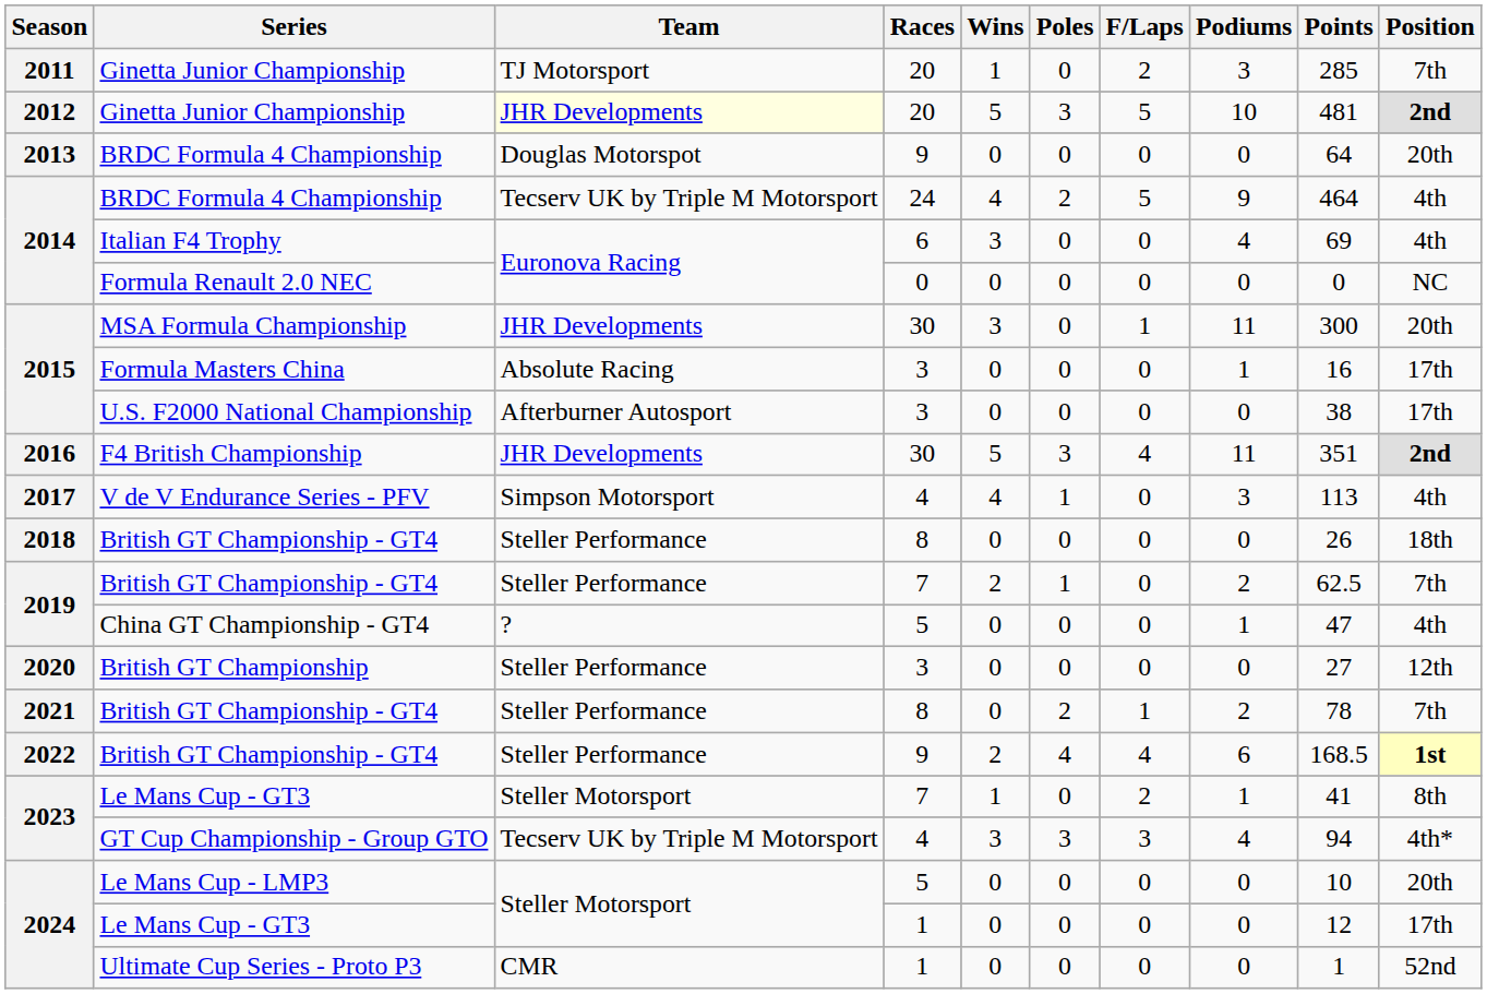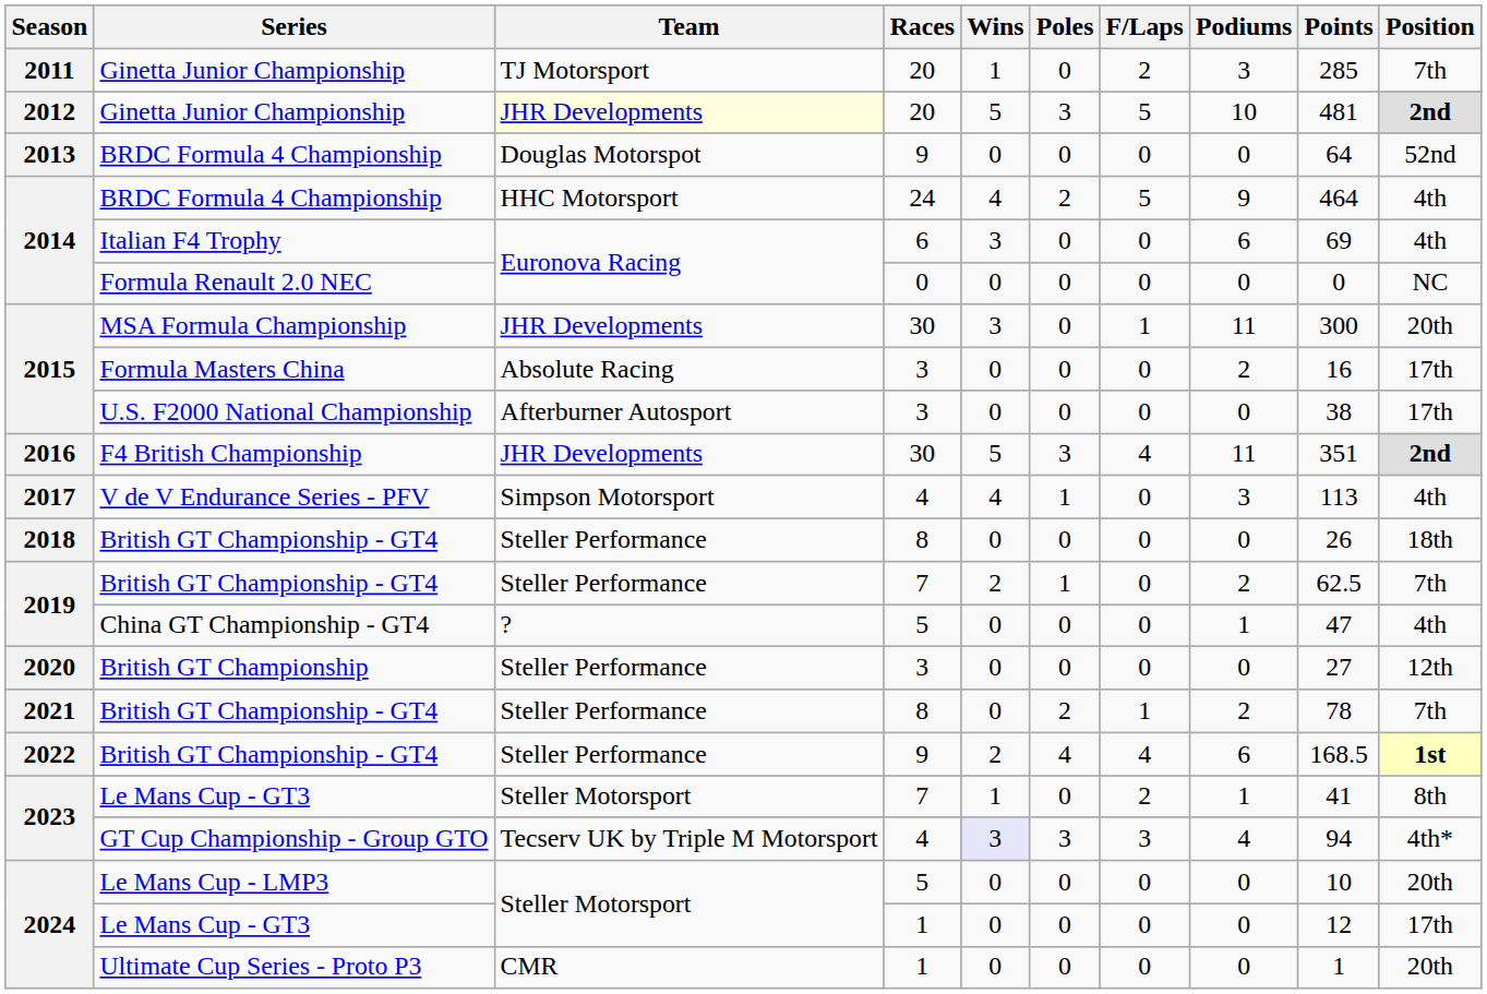 <table class="wikitable" style="font-size: 90%; text-align:center">
 <tr>
 <th>Season</th>
 <th>Series</th>
 <th>Team</th>
 <th>Races</th>
 <th>Wins</th>
 <th>Poles</th>
 <th>F/Laps</th>
 <th>Podiums</th>
 <th>Points</th>
 <th>Position</th>
 </tr>
 <tr>
 <th>2011</th>
 <td align=left><a href='#'>Ginetta Junior Championship</a></td>
 <td align=left>TJ Motorsport</td>
 <td>20</td>
 <td>1</td>
 <td>0</td>
 <td>2</td>
 <td>3</td>
 <td>285</td>
 <td>7th</td>
 </tr>
 <tr>
 <th>2012</th>
 <td align=left><a href='#'>Ginetta Junior Championship</a></td>
 <td align=left style="background: lightyellow;"><a href='#'>JHR Developments</a></td>
 <td>20</td>
 <td>5</td>
 <td>3</td>
 <td>5</td>
 <td>10</td>
 <td>481</td>
 <td style="background:#DFDFDF;"><strong>2nd</strong></td>
 </tr>
 <tr>
 <th>2013</th>
 <td align=left><a href='#'>BRDC Formula 4 Championship</a></td>
 <td align=left>Douglas Motorspot</td>
 <td>9</td>
 <td>0</td>
 <td>0</td>
 <td>0</td>
 <td>0</td>
 <td>64</td>
-<td>20th</td>
+<td>52nd</td>
 </tr>
 <tr>
 <th rowspan=3>2014</th>
 <td align=left><a href='#'>BRDC Formula 4 Championship</a></td>
-<td align=left nowrap>Tecserv UK by Triple M Motorsport</td>
+<td align=left>HHC Motorsport</td>
 <td>24</td>
 <td>4</td>
 <td>2</td>
 <td>5</td>
 <td>9</td>
 <td>464</td>
 <td>4th</td>
 </tr>
 <tr>
 <td align=left><a href='#'>Italian F4 Trophy</a></td>
 <td rowspan=2 align=left><a href='#'>Euronova Racing</a></td>
 <td>6</td>
 <td>3</td>
 <td>0</td>
 <td>0</td>
-<td>4</td>
+<td>6</td>
 <td>69</td>
 <td>4th</td>
 </tr>
 <tr>
 <td align=left><a href='#'>Formula Renault 2.0 NEC</a></td>
 <td>0</td>
 <td>0</td>
 <td>0</td>
 <td>0</td>
 <td>0</td>
 <td>0</td>
 <td>NC</td>
 </tr>
 <tr>
 <th rowspan="3">2015</th>
 <td align=left><a href='#'>MSA Formula Championship</a></td>
 <td align=left><a href='#'>JHR Developments</a></td>
 <td>30</td>
 <td>3</td>
 <td>0</td>
 <td>1</td>
 <td>11</td>
 <td>300</td>
 <td>20th</td>
 </tr>
 <tr>
 <td align=left><a href='#'>Formula Masters China</a></td>
 <td align=left>Absolute Racing</td>
 <td>3</td>
 <td>0</td>
 <td>0</td>
 <td>0</td>
-<td>1</td>
+<td>2</td>
 <td>16</td>
 <td>17th</td>
 </tr>
 <tr>
 <td align=left><a href='#'>U.S. F2000 National Championship</a></td>
 <td align=left>Afterburner Autosport</td>
 <td>3</td>
 <td>0</td>
 <td>0</td>
 <td>0</td>
 <td>0</td>
 <td>38</td>
 <td>17th</td>
 </tr>
 <tr>
 <th>2016</th>
 <td align=left><a href='#'>F4 British Championship</a></td>
 <td align=left><a href='#'>JHR Developments</a></td>
 <td>30</td>
 <td>5</td>
 <td>3</td>
 <td>4</td>
 <td>11</td>
 <td>351</td>
 <td style="background:#DFDFDF;"><strong>2nd</strong></td>
 </tr>
 <tr>
 <th>2017</th>
 <td align=left><a href='#'>V de V Endurance Series - PFV</a></td>
 <td align=left>Simpson Motorsport</td>
 <td>4</td>
 <td>4</td>
 <td>1</td>
 <td>0</td>
 <td>3</td>
 <td>113</td>
 <td>4th</td>
 </tr>
 <tr>
 <th>2018</th>
 <td align=left><a href='#'>British GT Championship - GT4</a></td>
 <td align=left>Steller Performance</td>
 <td>8</td>
 <td>0</td>
 <td>0</td>
 <td>0</td>
 <td>0</td>
 <td>26</td>
 <td>18th</td>
 </tr>
 <tr>
 <th rowspan="2">2019</th>
 <td align="left"><a href='#'>British GT Championship - GT4</a></td>
 <td align="left">Steller Performance</td>
 <td>7</td>
 <td>2</td>
 <td>1</td>
 <td>0</td>
 <td>2</td>
 <td>62.5</td>
 <td>7th</td>
 </tr>
 <tr>
 <td align="left">China GT Championship - GT4</td>
 <td align="left">?</td>
 <td>5</td>
 <td>0</td>
 <td>0</td>
 <td>0</td>
 <td>1</td>
 <td>47</td>
 <td>4th</td>
 </tr>
 <tr>
 <th>2020</th>
 <td align=left><a href='#'>British GT Championship</a></td>
 <td align=left>Steller Performance</td>
 <td>3</td>
 <td>0</td>
 <td>0</td>
 <td>0</td>
 <td>0</td>
 <td>27</td>
 <td>12th</td>
 </tr>
 <tr>
 <th>2021</th>
 <td align=left><a href='#'>British GT Championship - GT4</a></td>
 <td align=left>Steller Performance</td>
 <td>8</td>
 <td>0</td>
 <td>2</td>
 <td>1</td>
 <td>2</td>
 <td>78</td>
 <td>7th</td>
 </tr>
 <tr>
 <th>2022</th>
 <td align=left><a href='#'>British GT Championship - GT4</a></td>
 <td align=left>Steller Performance</td>
 <td>9</td>
 <td>2</td>
 <td>4</td>
 <td>4</td>
 <td>6</td>
 <td>168.5</td>
 <td style="background:#FFFFBF;"><strong>1st</strong></td>
 </tr>
 <tr>
 <th rowspan="2">2023</th>
 <td align=left><a href='#'>Le Mans Cup - GT3</a></td>
 <td align=left>Steller Motorsport</td>
 <td>7</td>
 <td>1</td>
 <td>0</td>
 <td>2</td>
 <td>1</td>
 <td>41</td>
 <td>8th</td>
 </tr>
 <tr>
 <td align=left nowrap><a href='#'>GT Cup Championship - Group GTO</a></td>
 <td align=left nowrap>Tecserv UK by Triple M Motorsport</td>
 <td>4</td>
-<td>3</td>
+<td style="background: lavender;">3</td>
 <td>3</td>
 <td>3</td>
 <td>4</td>
 <td>94</td>
 <td>4th*</td>
 </tr>
 <tr>
 <th rowspan="3">2024</th>
 <td align=left><a href='#'>Le Mans Cup - LMP3</a></td>
 <td rowspan="2" align="left">Steller Motorsport</td>
 <td>5</td>
 <td>0</td>
 <td>0</td>
 <td>0</td>
 <td>0</td>
 <td>10</td>
 <td>20th</td>
 </tr>
 <tr>
 <td align=left><a href='#'>Le Mans Cup - GT3</a></td>
 <td>1</td>
 <td>0</td>
 <td>0</td>
 <td>0</td>
 <td>0</td>
 <td>12</td>
 <td>17th</td>
 </tr>
 <tr>
 <td align=left><a href='#'>Ultimate Cup Series - Proto P3</a></td>
 <td align=left>CMR</td>
 <td>1</td>
 <td>0</td>
 <td>0</td>
 <td>0</td>
 <td>0</td>
 <td>1</td>
-<td>52nd</td>
+<td>20th</td>
 </tr>
 </table>
